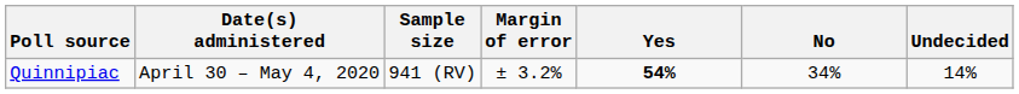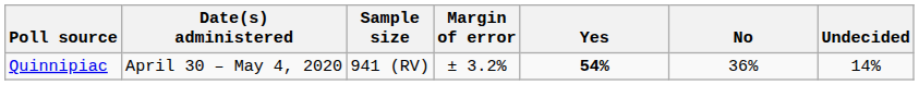 <table class="wikitable" style="font-size:90%;text-align:center;">
 <tr valign=bottom>
 <th>Poll source</th>
 <th>Date(s)<br>administered</th>
 <th>Sample<br>size</th>
 <th>Margin<br>of error</th>
 <th style="width:100px;">Yes</th>
 <th style="width:100px;">No</th>
 <th>Undecided</th>
 </tr>
 <tr>
 <td style="text-align:left;"><a href='#'>Quinnipiac</a></td>
 <td>April 30 – May 4, 2020</td>
 <td>941 (RV)</td>
 <td>± 3.2%</td>
 <td><strong>54%</strong></td>
-<td>34%</td>
+<td>36%</td>
 <td>14%</td>
 </tr>
 </table>
